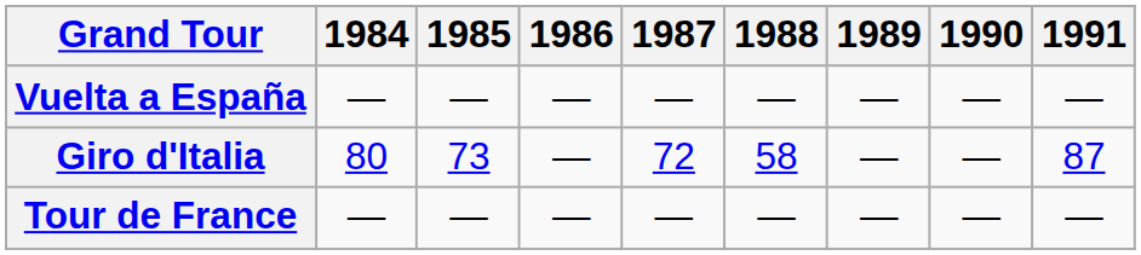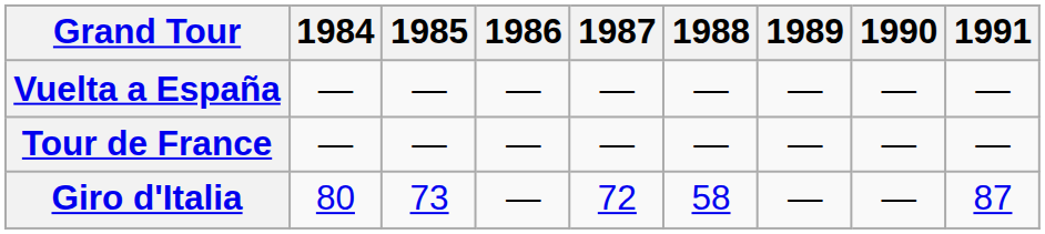 <table class="wikitable plainrowheaders">
 <tr>
 <th scope="col"><a href='#'>Grand Tour</a></th>
 <th scope="col">1984</th>
 <th scope="col">1985</th>
 <th scope="col">1986</th>
 <th scope="col">1987</th>
 <th scope="col">1988</th>
 <th scope="col">1989</th>
 <th scope="col">1990</th>
 <th scope="col">1991</th>
 </tr>
 <tr style="text-align:center;">
 <th scope="row"> <a href='#'>Vuelta a España</a></th>
 <td>—</td>
 <td>—</td>
 <td>—</td>
 <td>—</td>
 <td>—</td>
 <td>—</td>
 <td>—</td>
 <td>—</td>
 </tr>
 <tr style="text-align:center;">
+<th scope="row"> <a href='#'>Tour de France</a></th>
+<td>—</td>
+<td>—</td>
+<td>—</td>
+<td>—</td>
+<td>—</td>
+<td>—</td>
+<td>—</td>
+<td>—</td>
+</tr>
+<tr style="text-align:center;">
 <th scope="row"> <a href='#'>Giro d'Italia</a></th>
 <td style="text-align:center;"><a href='#'>80</a></td>
 <td style="text-align:center;"><a href='#'>73</a></td>
 <td>—</td>
 <td style="text-align:center;"><a href='#'>72</a></td>
 <td style="text-align:center;"><a href='#'>58</a></td>
 <td>—</td>
 <td>—</td>
 <td style="text-align:center;"><a href='#'>87</a></td>
 </tr>
-<tr style="text-align:center;">
-<th scope="row"> <a href='#'>Tour de France</a></th>
-<td>—</td>
-<td>—</td>
-<td>—</td>
-<td>—</td>
-<td>—</td>
-<td>—</td>
-<td>—</td>
-<td>—</td>
-</tr>
 </table>
